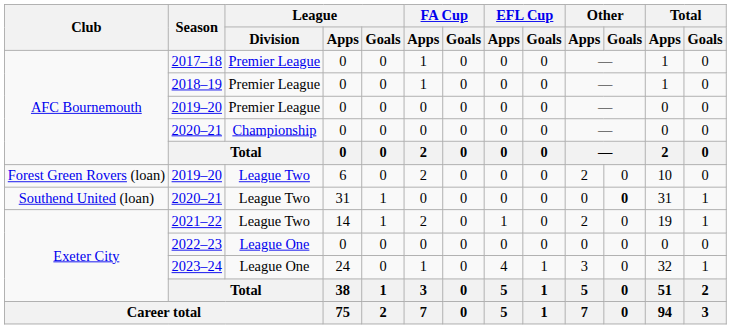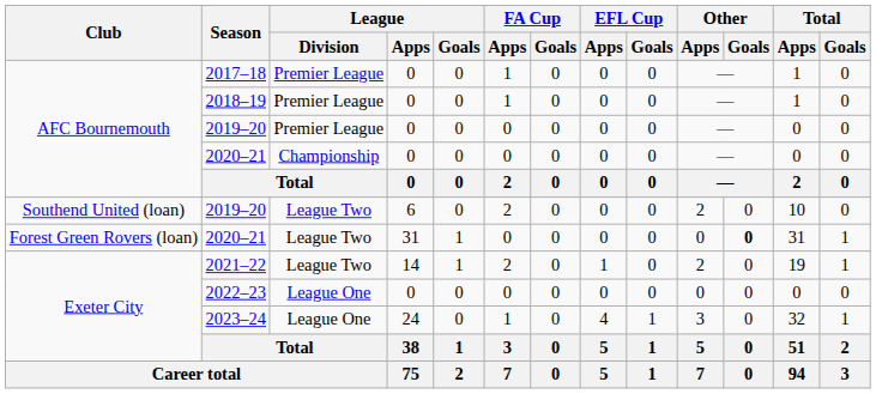 <table class=wikitable style="text-align: center">
 <tr>
 <th rowspan=2>Club</th>
 <th rowspan=2>Season</th>
 <th colspan=3>League</th>
 <th colspan=2><a href='#'>FA Cup</a></th>
 <th colspan=2><a href='#'>EFL Cup</a></th>
 <th colspan=2>Other</th>
 <th colspan=2>Total</th>
 </tr>
 <tr>
 <th>Division</th>
 <th>Apps</th>
 <th>Goals</th>
 <th>Apps</th>
 <th>Goals</th>
 <th>Apps</th>
 <th>Goals</th>
 <th>Apps</th>
 <th>Goals</th>
 <th>Apps</th>
 <th>Goals</th>
 </tr>
 <tr>
 <td rowspan=5><a href='#'>AFC Bournemouth</a></td>
 <td><a href='#'>2017–18</a></td>
 <td><a href='#'>Premier League</a></td>
 <td>0</td>
 <td>0</td>
 <td>1</td>
 <td>0</td>
 <td>0</td>
 <td>0</td>
 <td colspan=2>—</td>
 <td>1</td>
 <td>0</td>
 </tr>
 <tr>
 <td><a href='#'>2018–19</a></td>
 <td>Premier League</td>
 <td>0</td>
 <td>0</td>
 <td>1</td>
 <td>0</td>
 <td>0</td>
 <td>0</td>
 <td colspan=2>—</td>
 <td>1</td>
 <td>0</td>
 </tr>
 <tr>
 <td><a href='#'>2019–20</a></td>
 <td>Premier League</td>
 <td>0</td>
 <td>0</td>
 <td>0</td>
 <td>0</td>
 <td>0</td>
 <td>0</td>
 <td colspan=2>—</td>
 <td>0</td>
 <td>0</td>
 </tr>
 <tr>
 <td><a href='#'>2020–21</a></td>
 <td><a href='#'>Championship</a></td>
 <td>0</td>
 <td>0</td>
 <td>0</td>
 <td>0</td>
 <td>0</td>
 <td>0</td>
 <td colspan=2>—</td>
 <td>0</td>
 <td>0</td>
 </tr>
 <tr>
 <th colspan=2>Total</th>
 <th>0</th>
 <th>0</th>
 <th>2</th>
 <th>0</th>
 <th>0</th>
 <th>0</th>
 <th colspan=2>—</th>
 <th>2</th>
 <th>0</th>
 </tr>
 <tr>
-<td><a href='#'>Forest Green Rovers</a> (loan)</td>
+<td><a href='#'>Southend United</a> (loan)</td>
 <td><a href='#'>2019–20</a></td>
 <td><a href='#'>League Two</a></td>
 <td>6</td>
 <td>0</td>
 <td>2</td>
 <td>0</td>
 <td>0</td>
 <td>0</td>
 <td>2</td>
 <td>0</td>
 <td>10</td>
 <td>0</td>
 </tr>
 <tr>
-<td><a href='#'>Southend United</a> (loan)</td>
+<td><a href='#'>Forest Green Rovers</a> (loan)</td>
 <td><a href='#'>2020–21</a></td>
 <td>League Two</td>
 <td>31</td>
 <td>1</td>
 <td>0</td>
 <td>0</td>
 <td>0</td>
 <td>0</td>
 <td>0</td>
 <td><strong>0</strong></td>
 <td>31</td>
 <td>1</td>
 </tr>
 <tr>
 <td rowspan="4"><a href='#'>Exeter City</a></td>
 <td><a href='#'>2021–22</a></td>
 <td>League Two</td>
 <td>14</td>
 <td>1</td>
 <td>2</td>
 <td>0</td>
 <td>1</td>
 <td>0</td>
 <td>2</td>
 <td>0</td>
 <td>19</td>
 <td>1</td>
 </tr>
 <tr>
 <td><a href='#'>2022–23</a></td>
 <td><a href='#'>League One</a></td>
 <td>0</td>
 <td>0</td>
 <td>0</td>
 <td>0</td>
 <td>0</td>
 <td>0</td>
 <td>0</td>
 <td>0</td>
 <td>0</td>
 <td>0</td>
 </tr>
 <tr>
 <td><a href='#'>2023–24</a></td>
 <td>League One</td>
 <td>24</td>
 <td>0</td>
 <td>1</td>
 <td>0</td>
 <td>4</td>
 <td>1</td>
 <td>3</td>
 <td>0</td>
 <td>32</td>
 <td>1</td>
 </tr>
 <tr>
 <th colspan="2">Total</th>
 <th>38</th>
 <th>1</th>
 <th>3</th>
 <th>0</th>
 <th>5</th>
 <th>1</th>
 <th>5</th>
 <th>0</th>
 <th>51</th>
 <th>2</th>
 </tr>
 <tr>
 <th colspan="3">Career total</th>
 <th>75</th>
 <th>2</th>
 <th>7</th>
 <th>0</th>
 <th>5</th>
 <th>1</th>
 <th>7</th>
 <th>0</th>
 <th>94</th>
 <th>3</th>
 </tr>
 </table>
